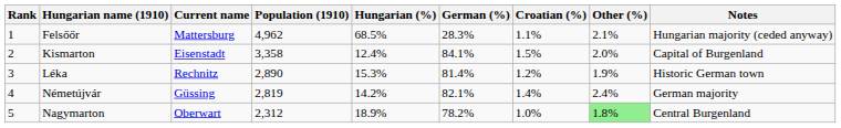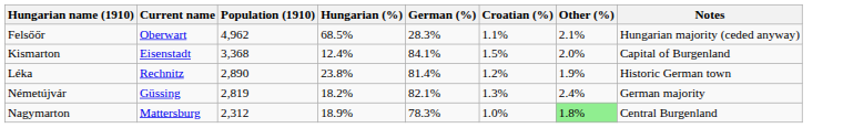 <table class="wikitable sortable">
 <tr>
-<th>Rank</th>
 <th>Hungarian name (1910)</th>
 <th>Current name</th>
 <th>Population (1910)</th>
 <th>Hungarian (%)</th>
 <th>German (%)</th>
 <th>Croatian (%)</th>
 <th>Other (%)</th>
 <th class="unsortable">Notes</th>
 </tr>
 <tr>
-<td>1</td>
 <td>Felsőőr</td>
-<td><a href='#'>Mattersburg</a></td>
+<td><a href='#'>Oberwart</a></td>
 <td>4,962</td>
 <td>68.5%</td>
 <td>28.3%</td>
 <td>1.1%</td>
 <td>2.1%</td>
 <td>Hungarian majority (ceded anyway)</td>
 </tr>
 <tr>
-<td>2</td>
 <td>Kismarton</td>
 <td><a href='#'>Eisenstadt</a></td>
-<td>3,358</td>
+<td>3,368</td>
 <td>12.4%</td>
 <td>84.1%</td>
 <td>1.5%</td>
 <td>2.0%</td>
 <td>Capital of Burgenland</td>
 </tr>
 <tr>
-<td>3</td>
 <td>Léka</td>
 <td><a href='#'>Rechnitz</a></td>
 <td>2,890</td>
-<td>15.3%</td>
+<td>23.8%</td>
 <td>81.4%</td>
 <td>1.2%</td>
 <td>1.9%</td>
 <td>Historic German town</td>
 </tr>
 <tr>
-<td>4</td>
 <td>Németújvár</td>
 <td><a href='#'>Güssing</a></td>
 <td>2,819</td>
-<td>14.2%</td>
+<td>18.2%</td>
 <td>82.1%</td>
-<td>1.4%</td>
+<td>1.3%</td>
 <td>2.4%</td>
 <td>German majority</td>
 </tr>
 <tr>
-<td>5</td>
 <td>Nagymarton</td>
-<td><a href='#'>Oberwart</a></td>
+<td><a href='#'>Mattersburg</a></td>
 <td>2,312</td>
 <td>18.9%</td>
-<td>78.2%</td>
+<td>78.3%</td>
 <td>1.0%</td>
 <td style="background: lightgreen;">1.8%</td>
 <td>Central Burgenland</td>
 </tr>
 </table>
